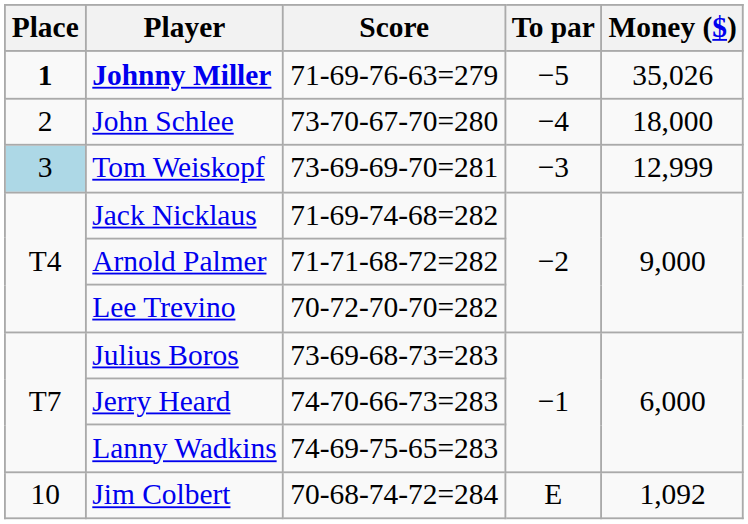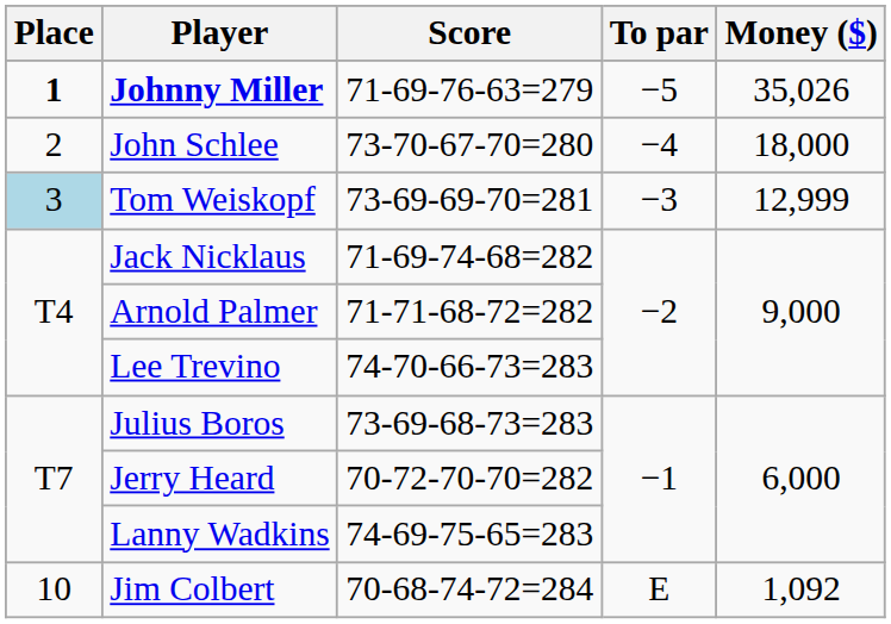 <table class=wikitable>
 <tr>
 <th>Place</th>
 <th>Player</th>
 <th>Score</th>
 <th>To par</th>
 <th>Money (<a href='#'>$</a>)</th>
 </tr>
 <tr>
 <td align=center><strong>1</strong></td>
 <td> <strong><a href='#'>Johnny Miller</a></strong></td>
 <td>71-69-76-63=279</td>
 <td align=center>−5</td>
 <td align=center>35,026</td>
 </tr>
 <tr>
 <td align=center>2</td>
 <td> <a href='#'>John Schlee</a></td>
 <td>73-70-67-70=280</td>
 <td align=center>−4</td>
 <td align=center>18,000</td>
 </tr>
 <tr>
 <td align=center style="background: lightblue;">3</td>
 <td> <a href='#'>Tom Weiskopf</a></td>
 <td>73-69-69-70=281</td>
 <td align=center>−3</td>
 <td align=center>12,999</td>
 </tr>
 <tr>
 <td rowspan=3 align=center>T4</td>
 <td> <a href='#'>Jack Nicklaus</a></td>
 <td>71-69-74-68=282</td>
 <td rowspan=3 align=center>−2</td>
 <td rowspan=3 align=center>9,000</td>
 </tr>
 <tr>
 <td> <a href='#'>Arnold Palmer</a></td>
 <td>71-71-68-72=282</td>
 </tr>
 <tr>
 <td> <a href='#'>Lee Trevino</a></td>
-<td>70-72-70-70=282</td>
+<td>74-70-66-73=283</td>
 </tr>
 <tr>
 <td rowspan=3 align=center>T7</td>
 <td> <a href='#'>Julius Boros</a></td>
 <td>73-69-68-73=283</td>
 <td rowspan=3 align=center>−1</td>
 <td rowspan=3 align=center>6,000</td>
 </tr>
 <tr>
 <td> <a href='#'>Jerry Heard</a></td>
-<td>74-70-66-73=283</td>
+<td>70-72-70-70=282</td>
 </tr>
 <tr>
 <td> <a href='#'>Lanny Wadkins</a></td>
 <td>74-69-75-65=283</td>
 </tr>
 <tr>
 <td align=center>10</td>
 <td> <a href='#'>Jim Colbert</a></td>
 <td>70-68-74-72=284</td>
 <td align=center>E</td>
 <td align=center>1,092</td>
 </tr>
 </table>
